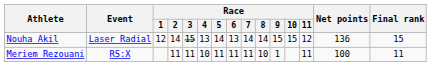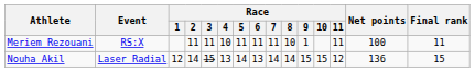 <table class="wikitable" style="font-size:90%">
 <tr>
 <th rowspan="2">Athlete</th>
 <th rowspan="2">Event</th>
 <th colspan=11>Race</th>
 <th rowspan=2>Net points</th>
 <th rowspan=2>Final rank</th>
 </tr>
 <tr style="font-size:95%">
 <th>1</th>
 <th>2</th>
 <th>3</th>
 <th>4</th>
 <th>5</th>
 <th>6</th>
 <th>7</th>
 <th>8</th>
 <th>9</th>
 <th>10</th>
 <th>11</th>
 </tr>
 <tr align=center>
+<td align=left><a href='#'>Meriem Rezouani</a></td>
+<td><a href='#'>RS:X</a></td>
+<td><s></s></td>
+<td>11</td>
+<td>11</td>
+<td>10</td>
+<td>11</td>
+<td>11</td>
+<td>11</td>
+<td>10</td>
+<td>1</td>
+<td></td>
+<td>11</td>
+<td>100</td>
+<td>11</td>
+</tr>
+<tr align=center>
 <td align=left><a href='#'>Nouha Akil</a></td>
 <td align=left><a href='#'>Laser Radial</a></td>
 <td>12</td>
 <td>14</td>
 <td><s>15</s></td>
 <td>13</td>
 <td>14</td>
 <td>13</td>
 <td>14</td>
 <td>14</td>
 <td>15</td>
 <td>15</td>
 <td>12</td>
 <td>136</td>
 <td>15</td>
 </tr>
-<tr align=center>
-<td align=left><a href='#'>Meriem Rezouani</a></td>
-<td><a href='#'>RS:X</a></td>
-<td><s></s></td>
-<td>11</td>
-<td>11</td>
-<td>10</td>
-<td>11</td>
-<td>11</td>
-<td>11</td>
-<td>10</td>
-<td>1</td>
-<td></td>
-<td>11</td>
-<td>100</td>
-<td>11</td>
-</tr>
 </table>
